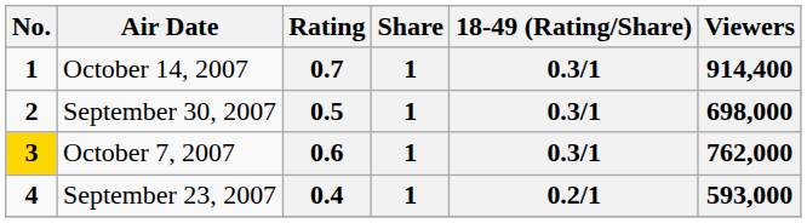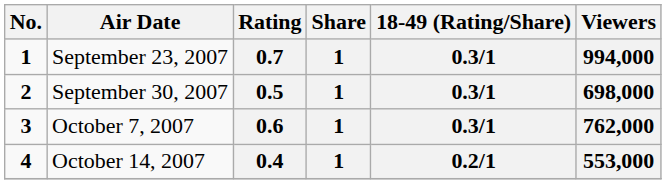 <table class="wikitable sortable">
 <tr>
 <th>No.</th>
 <th>Air Date</th>
 <th>Rating</th>
 <th>Share</th>
 <th>18-49 (Rating/Share)</th>
 <th>Viewers</th>
 </tr>
 <tr>
 <td style="text-align:center"><strong>1</strong></td>
-<td>October 14, 2007</td>
+<td>September 23, 2007</td>
 <th style="text-align:center">0.7</th>
 <th style="text-align:center">1</th>
 <th style="text-align:center">0.3/1</th>
-<th style="text-align:center">914,400</th>
+<th style="text-align:center">994,000</th>
 </tr>
 <tr>
 <td style="text-align:center"><strong>2</strong></td>
 <td>September 30, 2007</td>
 <th style="text-align:center">0.5</th>
 <th style="text-align:center">1</th>
 <th style="text-align:center">0.3/1</th>
 <th style="text-align:center">698,000</th>
 </tr>
 <tr>
-<td style="background: gold; text-align:center"><strong>3</strong></td>
+<td style="text-align:center"><strong>3</strong></td>
 <td>October 7, 2007</td>
 <th style="text-align:center">0.6</th>
 <th style="text-align:center">1</th>
 <th style="text-align:center">0.3/1</th>
 <th style="text-align:center">762,000</th>
 </tr>
 <tr>
 <td style="text-align:center"><strong>4</strong></td>
-<td>September 23, 2007</td>
+<td>October 14, 2007</td>
 <th style="text-align:center">0.4</th>
 <th style="text-align:center">1</th>
 <th style="text-align:center">0.2/1</th>
-<th style="text-align:center">593,000</th>
+<th style="text-align:center">553,000</th>
 </tr>
 <tr>
 </tr>
 </table>
